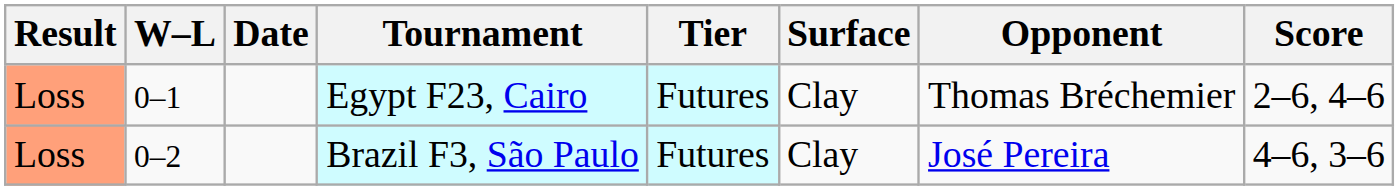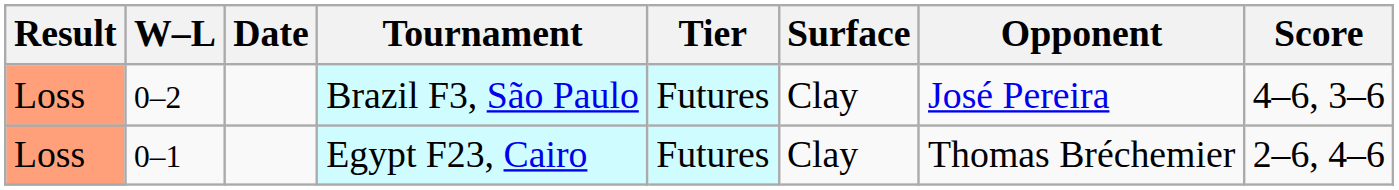 <table class="sortable wikitable">
 <tr>
 <th>Result</th>
 <th class="unsortable">W–L</th>
 <th>Date</th>
 <th>Tournament</th>
 <th>Tier</th>
 <th>Surface</th>
 <th>Opponent</th>
 <th class="unsortable">Score</th>
 </tr>
 <tr>
 <td bgcolor=FFA07A>Loss</td>
+<td><small>0–2</small></td>
+<td></td>
+<td style="background:#cffcff;">Brazil F3, <a href='#'>São Paulo</a></td>
+<td style="background:#cffcff;">Futures</td>
+<td>Clay</td>
+<td> <a href='#'>José Pereira</a></td>
+<td>4–6, 3–6</td>
+</tr>
+<tr>
+<td bgcolor=FFA07A>Loss</td>
 <td><small>0–1</small></td>
 <td></td>
 <td style="background:#cffcff;">Egypt F23, <a href='#'>Cairo</a></td>
 <td style="background:#cffcff;">Futures</td>
 <td>Clay</td>
 <td> Thomas Bréchemier</td>
 <td>2–6, 4–6</td>
 </tr>
-<tr>
-<td bgcolor=FFA07A>Loss</td>
-<td><small>0–2</small></td>
-<td></td>
-<td style="background:#cffcff;">Brazil F3, <a href='#'>São Paulo</a></td>
-<td style="background:#cffcff;">Futures</td>
-<td>Clay</td>
-<td> <a href='#'>José Pereira</a></td>
-<td>4–6, 3–6</td>
-</tr>
 </table>
